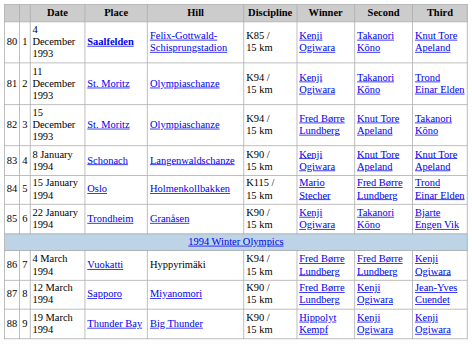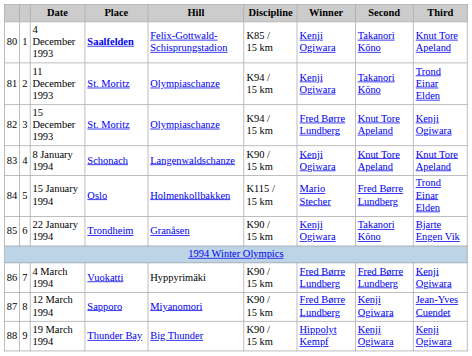 <table class="wikitable plainrowheaders" style="background:#fff; font-size:86%; line-height:16px; border:grey solid 1px; border-collapse:collapse;">
 <tr style="background:#ccc; text-align:center;">
 <th scope="col" style="background:#ccc; width=20 px;"></th>
 <th scope="col" style="background:#ccc; width=30 px;"></th>
 <th scope="col" style="background:#ccc; width:130px;">Date</th>
 <th scope="col" style="background:#ccc; width:180px;">Place</th>
 <th scope="col" style="background:#ccc; width:180px;">Hill</th>
 <th scope="col" style="background:#ccc; width:100px;">Discipline</th>
 <th scope="col" style="background:#ccc; width:185px;">Winner</th>
 <th scope="col" style="background:#ccc; width:185px;">Second</th>
 <th scope="col" style="background:#ccc; width:185px;">Third</th>
 </tr>
 <tr>
 <td align=center>80</td>
 <td align=center>1</td>
 <td>4 December 1993</td>
 <td><strong> <a href='#'>Saalfelden</a></strong></td>
 <td><a href='#'>Felix-Gottwald-Schisprungstadion</a></td>
 <td>K85 / 15 km</td>
 <td> <a href='#'>Kenji Ogiwara</a></td>
 <td> <a href='#'>Takanori Kōno</a></td>
 <td> <a href='#'>Knut Tore Apeland</a></td>
 </tr>
 <tr>
 <td align=center>81</td>
 <td align=center>2</td>
 <td>11 December 1993</td>
 <td> <a href='#'>St. Moritz</a></td>
 <td><a href='#'>Olympiaschanze</a></td>
 <td>K94 / 15 km</td>
 <td> <a href='#'>Kenji Ogiwara</a></td>
 <td> <a href='#'>Takanori Kōno</a></td>
 <td> <a href='#'>Trond Einar Elden</a></td>
 </tr>
 <tr>
 <td align=center>82</td>
 <td align=center>3</td>
 <td>15 December 1993</td>
 <td> <a href='#'>St. Moritz</a></td>
 <td><a href='#'>Olympiaschanze</a></td>
 <td>K94 / 15 km</td>
 <td> <a href='#'>Fred Børre Lundberg</a></td>
 <td> <a href='#'>Knut Tore Apeland</a></td>
-<td> <a href='#'>Takanori Kōno</a></td>
+<td> <a href='#'>Kenji Ogiwara</a></td>
 </tr>
 <tr>
 <td align=center>83</td>
 <td align=center>4</td>
 <td>8 January 1994</td>
 <td> <a href='#'>Schonach</a></td>
 <td><a href='#'>Langenwaldschanze</a></td>
 <td>K90 / 15 km</td>
 <td> <a href='#'>Kenji Ogiwara</a></td>
 <td> <a href='#'>Knut Tore Apeland</a></td>
 <td> <a href='#'>Knut Tore Apeland</a></td>
 </tr>
 <tr>
 <td align=center>84</td>
 <td align=center>5</td>
 <td>15 January 1994</td>
 <td> <a href='#'>Oslo</a></td>
 <td><a href='#'>Holmenkollbakken</a></td>
 <td>K115 / 15 km</td>
 <td> <a href='#'>Mario Stecher</a></td>
 <td> <a href='#'>Fred Børre Lundberg</a></td>
 <td> <a href='#'>Trond Einar Elden</a></td>
 </tr>
 <tr>
 <td align=center>85</td>
 <td align=center>6</td>
 <td>22 January 1994</td>
 <td> <a href='#'>Trondheim</a></td>
 <td><a href='#'>Granåsen</a></td>
 <td>K90 / 15 km</td>
 <td> <a href='#'>Kenji Ogiwara</a></td>
 <td> <a href='#'>Takanori Kōno</a></td>
 <td> <a href='#'>Bjarte Engen Vik</a></td>
 </tr>
 <tr bgcolor=#BCD4E6>
 <td colspan=9 align=center><a href='#'>1994 Winter Olympics</a></td>
 </tr>
 <tr>
 <td align=center>86</td>
 <td align=center>7</td>
 <td>4 March 1994</td>
 <td> <a href='#'>Vuokatti</a></td>
 <td>Hyppyrimäki</td>
-<td>K94 / 15 km</td>
+<td>K90 / 15 km</td>
 <td> <a href='#'>Fred Børre Lundberg</a></td>
 <td> <a href='#'>Fred Børre Lundberg</a></td>
 <td> <a href='#'>Kenji Ogiwara</a></td>
 </tr>
 <tr>
 <td align=center>87</td>
 <td align=center>8</td>
 <td>12 March 1994</td>
 <td> <a href='#'>Sapporo</a></td>
 <td><a href='#'>Miyanomori</a></td>
 <td>K90 / 15 km</td>
 <td> <a href='#'>Fred Børre Lundberg</a></td>
 <td> <a href='#'>Kenji Ogiwara</a></td>
 <td> <a href='#'>Jean-Yves Cuendet</a></td>
 </tr>
 <tr>
 <td align=center>88</td>
 <td align=center>9</td>
 <td>19 March 1994</td>
 <td> <a href='#'>Thunder Bay</a></td>
 <td><a href='#'>Big Thunder</a></td>
 <td>K90 / 15 km</td>
 <td> <a href='#'>Hippolyt Kempf</a></td>
 <td> <a href='#'>Kenji Ogiwara</a></td>
 <td> <a href='#'>Kenji Ogiwara</a></td>
 </tr>
 </table>
